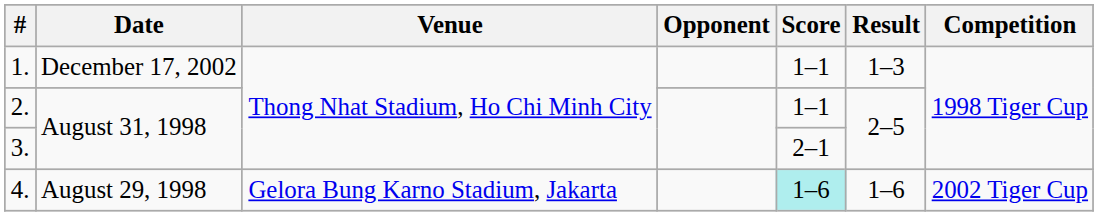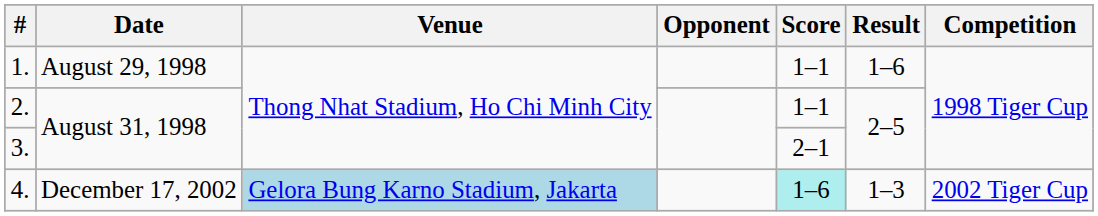 <table class="wikitable" style="font-size:90%">
 <tr>
 <th>#</th>
 <th>Date</th>
 <th>Venue</th>
 <th>Opponent</th>
 <th>Score</th>
 <th>Result</th>
 <th>Competition</th>
 </tr>
 <tr>
 <td>1.</td>
-<td>December 17, 2002</td>
+<td>August 29, 1998</td>
 <td rowspan=3><a href='#'>Thong Nhat Stadium</a>, <a href='#'>Ho Chi Minh City</a></td>
 <td></td>
 <td style="text-align:center;">1–1</td>
-<td style="text-align:center;">1–3</td>
+<td style="text-align:center;">1–6</td>
 <td rowspan=3><a href='#'>1998 Tiger Cup</a></td>
 </tr>
 <tr>
 <td>2.</td>
 <td rowspan=2>August 31, 1998</td>
 <td rowspan=2></td>
 <td style="text-align:center;">1–1</td>
 <td rowspan=2 style="text-align:center;">2–5</td>
 </tr>
 <tr>
 <td>3.</td>
 <td style="text-align:center;">2–1</td>
 </tr>
 <tr>
 <td>4.</td>
-<td>August 29, 1998</td>
-<td><a href='#'>Gelora Bung Karno Stadium</a>, <a href='#'>Jakarta</a></td>
+<td>December 17, 2002</td>
+<td style="background: lightblue;"><a href='#'>Gelora Bung Karno Stadium</a>, <a href='#'>Jakarta</a></td>
 <td></td>
 <td style="background: paleturquoise; text-align:center;">1–6</td>
-<td style="text-align:center;">1–6</td>
+<td style="text-align:center;">1–3</td>
 <td><a href='#'>2002 Tiger Cup</a></td>
 </tr>
 </table>
